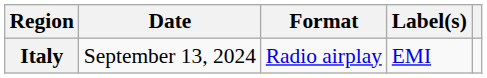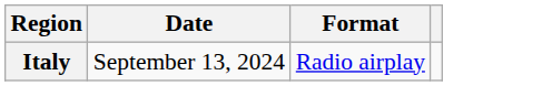 <table class="wikitable plainrowheaders">
 <tr>
 <th scope="col">Region</th>
 <th scope="col">Date</th>
 <th scope="col">Format</th>
-<th scope="col">Label(s)</th>
 <th scope="col"></th>
 </tr>
 <tr>
 <th scope="row">Italy</th>
 <td>September 13, 2024</td>
 <td><a href='#'>Radio airplay</a></td>
-<td><a href='#'>EMI</a></td>
 <td style="text-align:center;"></td>
 </tr>
 </table>
